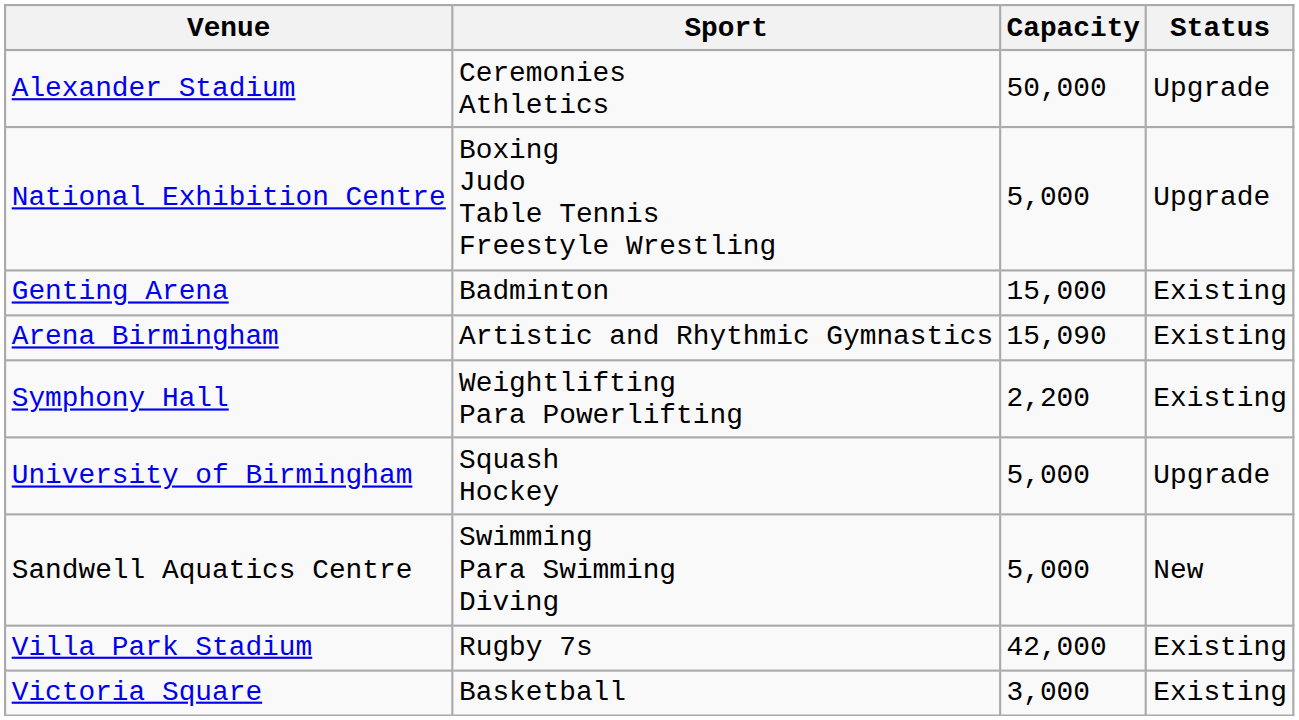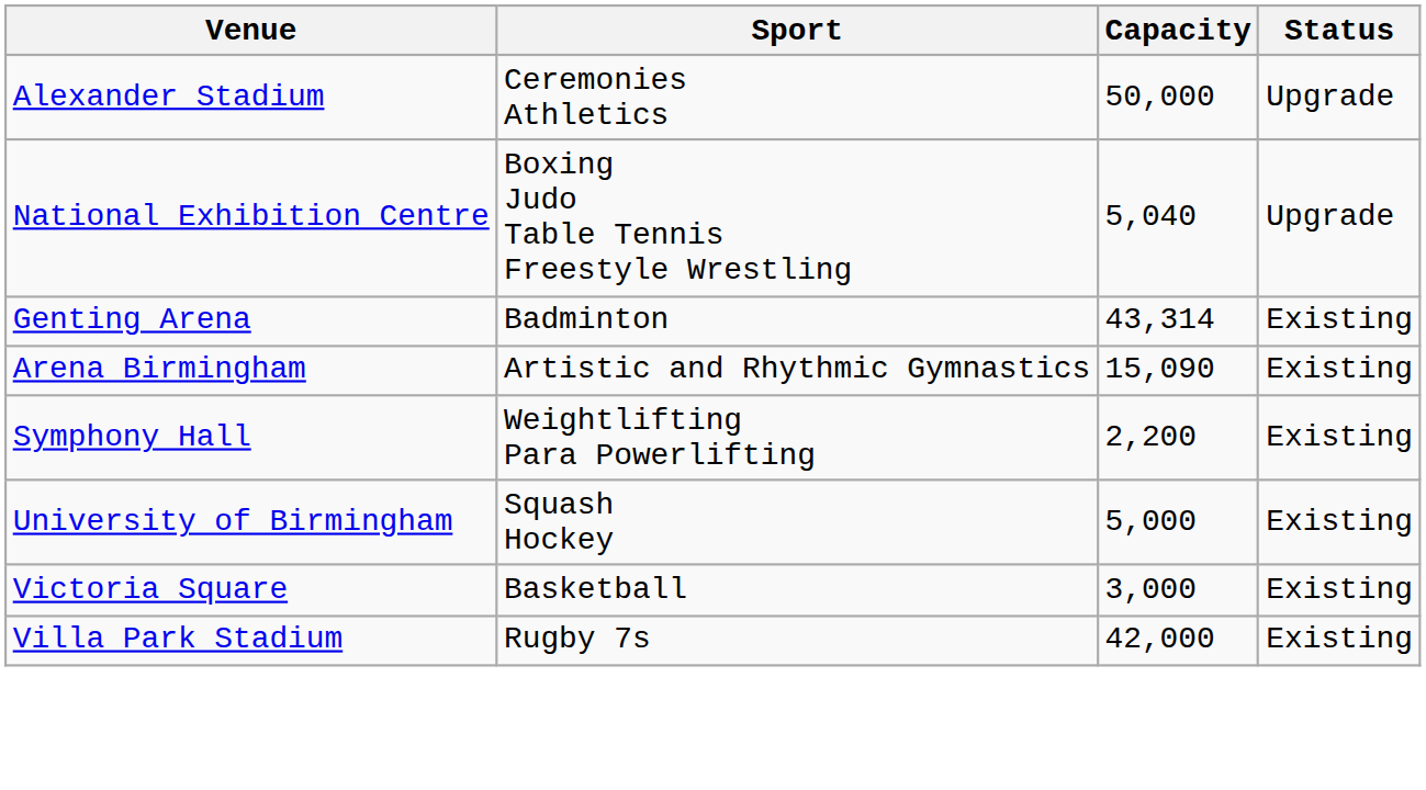 <table class="wikitable sortable">
 <tr>
 <th>Venue</th>
 <th>Sport</th>
 <th>Capacity</th>
 <th>Status</th>
 </tr>
 <tr>
 <td><a href='#'>Alexander Stadium</a></td>
 <td>Ceremonies<br>Athletics</td>
 <td>50,000</td>
 <td>Upgrade</td>
 </tr>
 <tr>
 <td><a href='#'>National Exhibition Centre</a></td>
 <td>Boxing<br>Judo<br>Table Tennis<br>Freestyle Wrestling</td>
-<td>5,000</td>
+<td>5,040</td>
 <td>Upgrade</td>
 </tr>
 <tr>
 <td><a href='#'>Genting Arena</a></td>
 <td>Badminton</td>
-<td>15,000</td>
+<td>43,314</td>
 <td>Existing</td>
 </tr>
 <tr>
 <td><a href='#'>Arena Birmingham</a></td>
 <td>Artistic and Rhythmic Gymnastics</td>
 <td>15,090</td>
 <td>Existing</td>
 </tr>
 <tr>
 <td><a href='#'>Symphony Hall</a></td>
 <td>Weightlifting<br>Para Powerlifting</td>
 <td>2,200</td>
 <td>Existing</td>
 </tr>
 <tr>
 <td><a href='#'>University of Birmingham</a></td>
 <td>Squash<br>Hockey</td>
 <td>5,000</td>
-<td>Upgrade</td>
-</tr>
-<tr>
-<td>Sandwell Aquatics Centre</td>
-<td>Swimming<br>Para Swimming<br>Diving</td>
-<td>5,000</td>
-<td>New</td>
-</tr>
-<tr>
-<td><a href='#'>Villa Park Stadium</a></td>
-<td>Rugby 7s</td>
-<td>42,000</td>
 <td>Existing</td>
 </tr>
 <tr>
 <td><a href='#'>Victoria Square</a></td>
 <td>Basketball</td>
 <td>3,000</td>
 <td>Existing</td>
 </tr>
+<tr>
+<td><a href='#'>Villa Park Stadium</a></td>
+<td>Rugby 7s</td>
+<td>42,000</td>
+<td>Existing</td>
+</tr>
 </table>
